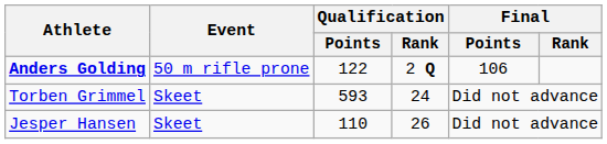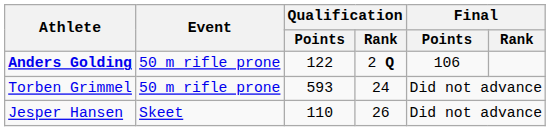 <table class="wikitable" style="font-size:90%">
 <tr>
 <th rowspan="2">Athlete</th>
 <th rowspan="2">Event</th>
 <th colspan=2>Qualification</th>
 <th colspan=2>Final</th>
 </tr>
 <tr style="font-size:95%">
 <th>Points</th>
 <th>Rank</th>
 <th>Points</th>
 <th>Rank</th>
 </tr>
 <tr align=center>
 <td align=left><strong><a href='#'>Anders Golding</a></strong></td>
 <td align=left><a href='#'>50 m rifle prone</a></td>
 <td>122</td>
 <td>2 <strong>Q</strong></td>
 <td>106</td>
 <td></td>
 </tr>
 <tr align=center>
 <td align=left><a href='#'>Torben Grimmel</a></td>
-<td align=left><a href='#'>Skeet</a></td>
+<td align=left><a href='#'>50 m rifle prone</a></td>
 <td>593</td>
 <td>24</td>
 <td colspan=2>Did not advance</td>
 </tr>
 <tr align=center>
 <td align=left><a href='#'>Jesper Hansen</a></td>
 <td align=left><a href='#'>Skeet</a></td>
 <td>110</td>
 <td>26</td>
 <td colspan=2>Did not advance</td>
 </tr>
 </table>
